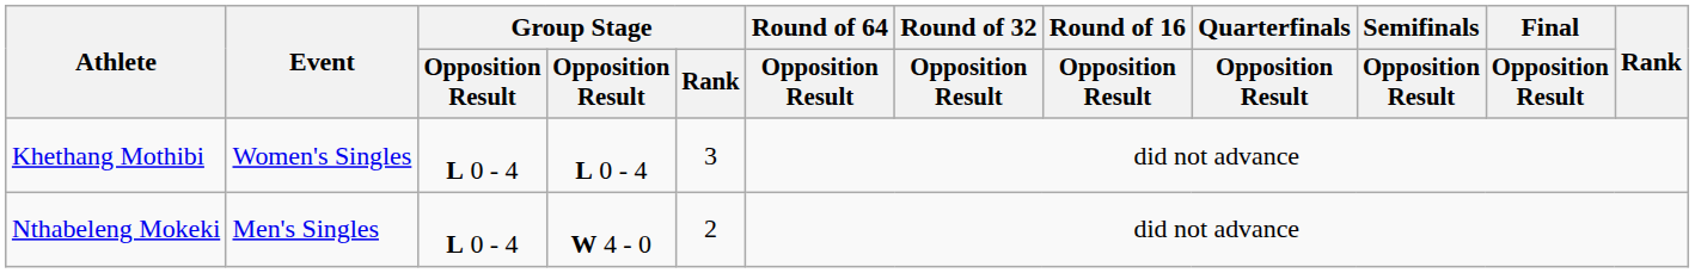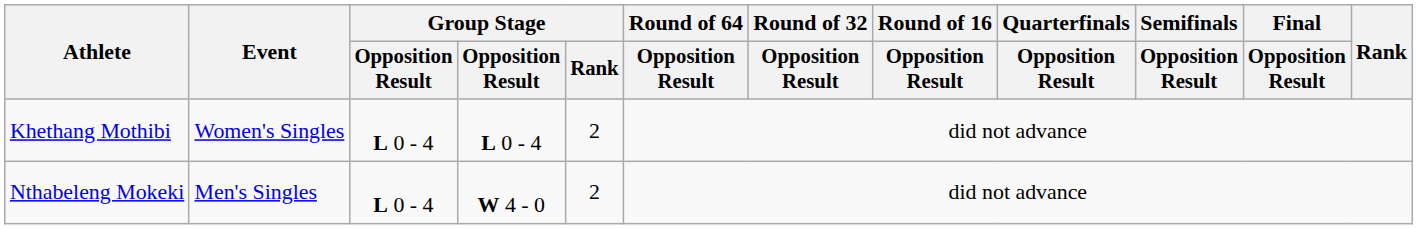 <table class="wikitable" style="font-size:90%">
 <tr>
 <th rowspan=2>Athlete</th>
 <th rowspan=2>Event</th>
 <th colspan=3>Group Stage</th>
 <th>Round of 64</th>
 <th>Round of 32</th>
 <th>Round of 16</th>
 <th>Quarterfinals</th>
 <th>Semifinals</th>
 <th>Final</th>
 <th rowspan=2>Rank</th>
 </tr>
 <tr style="font-size:95%">
 <th>Opposition<br>Result</th>
 <th>Opposition<br>Result</th>
 <th>Rank</th>
 <th>Opposition<br>Result</th>
 <th>Opposition<br>Result</th>
 <th>Opposition<br>Result</th>
 <th>Opposition<br>Result</th>
 <th>Opposition<br>Result</th>
 <th>Opposition<br>Result</th>
 </tr>
 <tr align=center>
 <td align=left><a href='#'>Khethang Mothibi</a></td>
 <td align=left><a href='#'>Women's Singles</a></td>
 <td><br><strong>L</strong> 0 - 4</td>
 <td><br><strong>L</strong> 0 - 4</td>
-<td>3</td>
+<td>2</td>
 <td colspan=7>did not advance</td>
 </tr>
 <tr align=center>
 <td align=left><a href='#'>Nthabeleng Mokeki</a></td>
 <td align=left><a href='#'>Men's Singles</a></td>
 <td><br><strong>L</strong> 0 - 4</td>
 <td><br><strong>W</strong> 4 - 0</td>
 <td>2</td>
 <td colspan=7>did not advance</td>
 </tr>
 </table>
